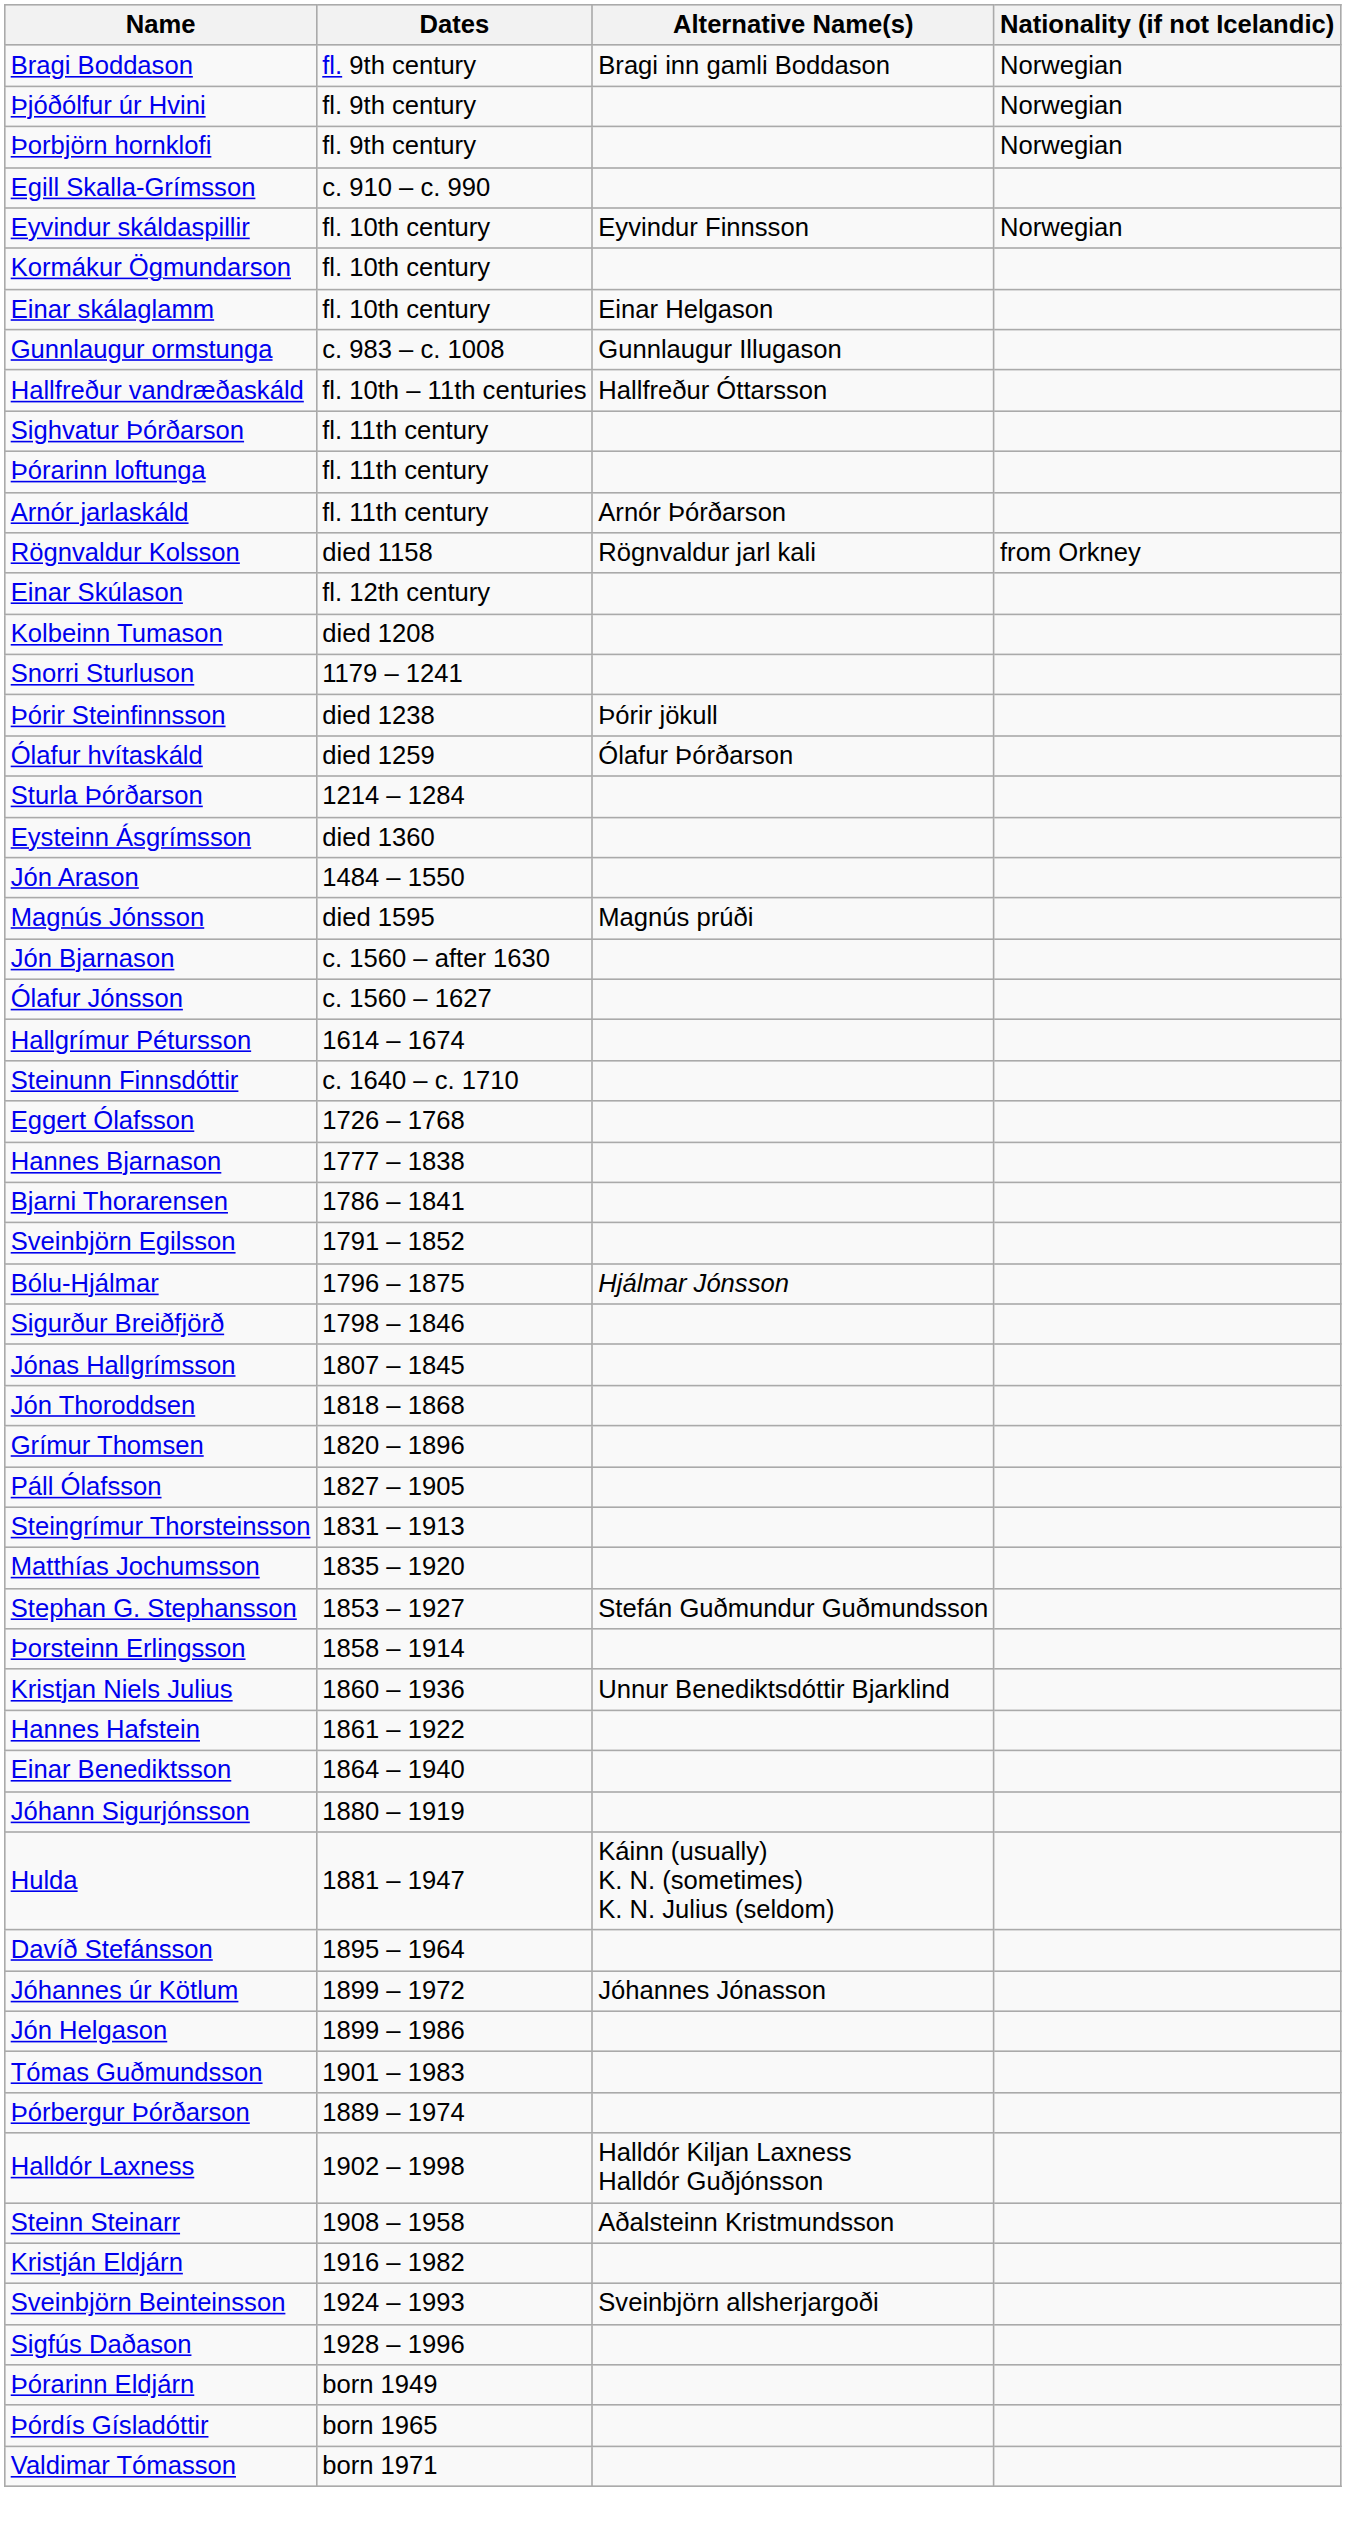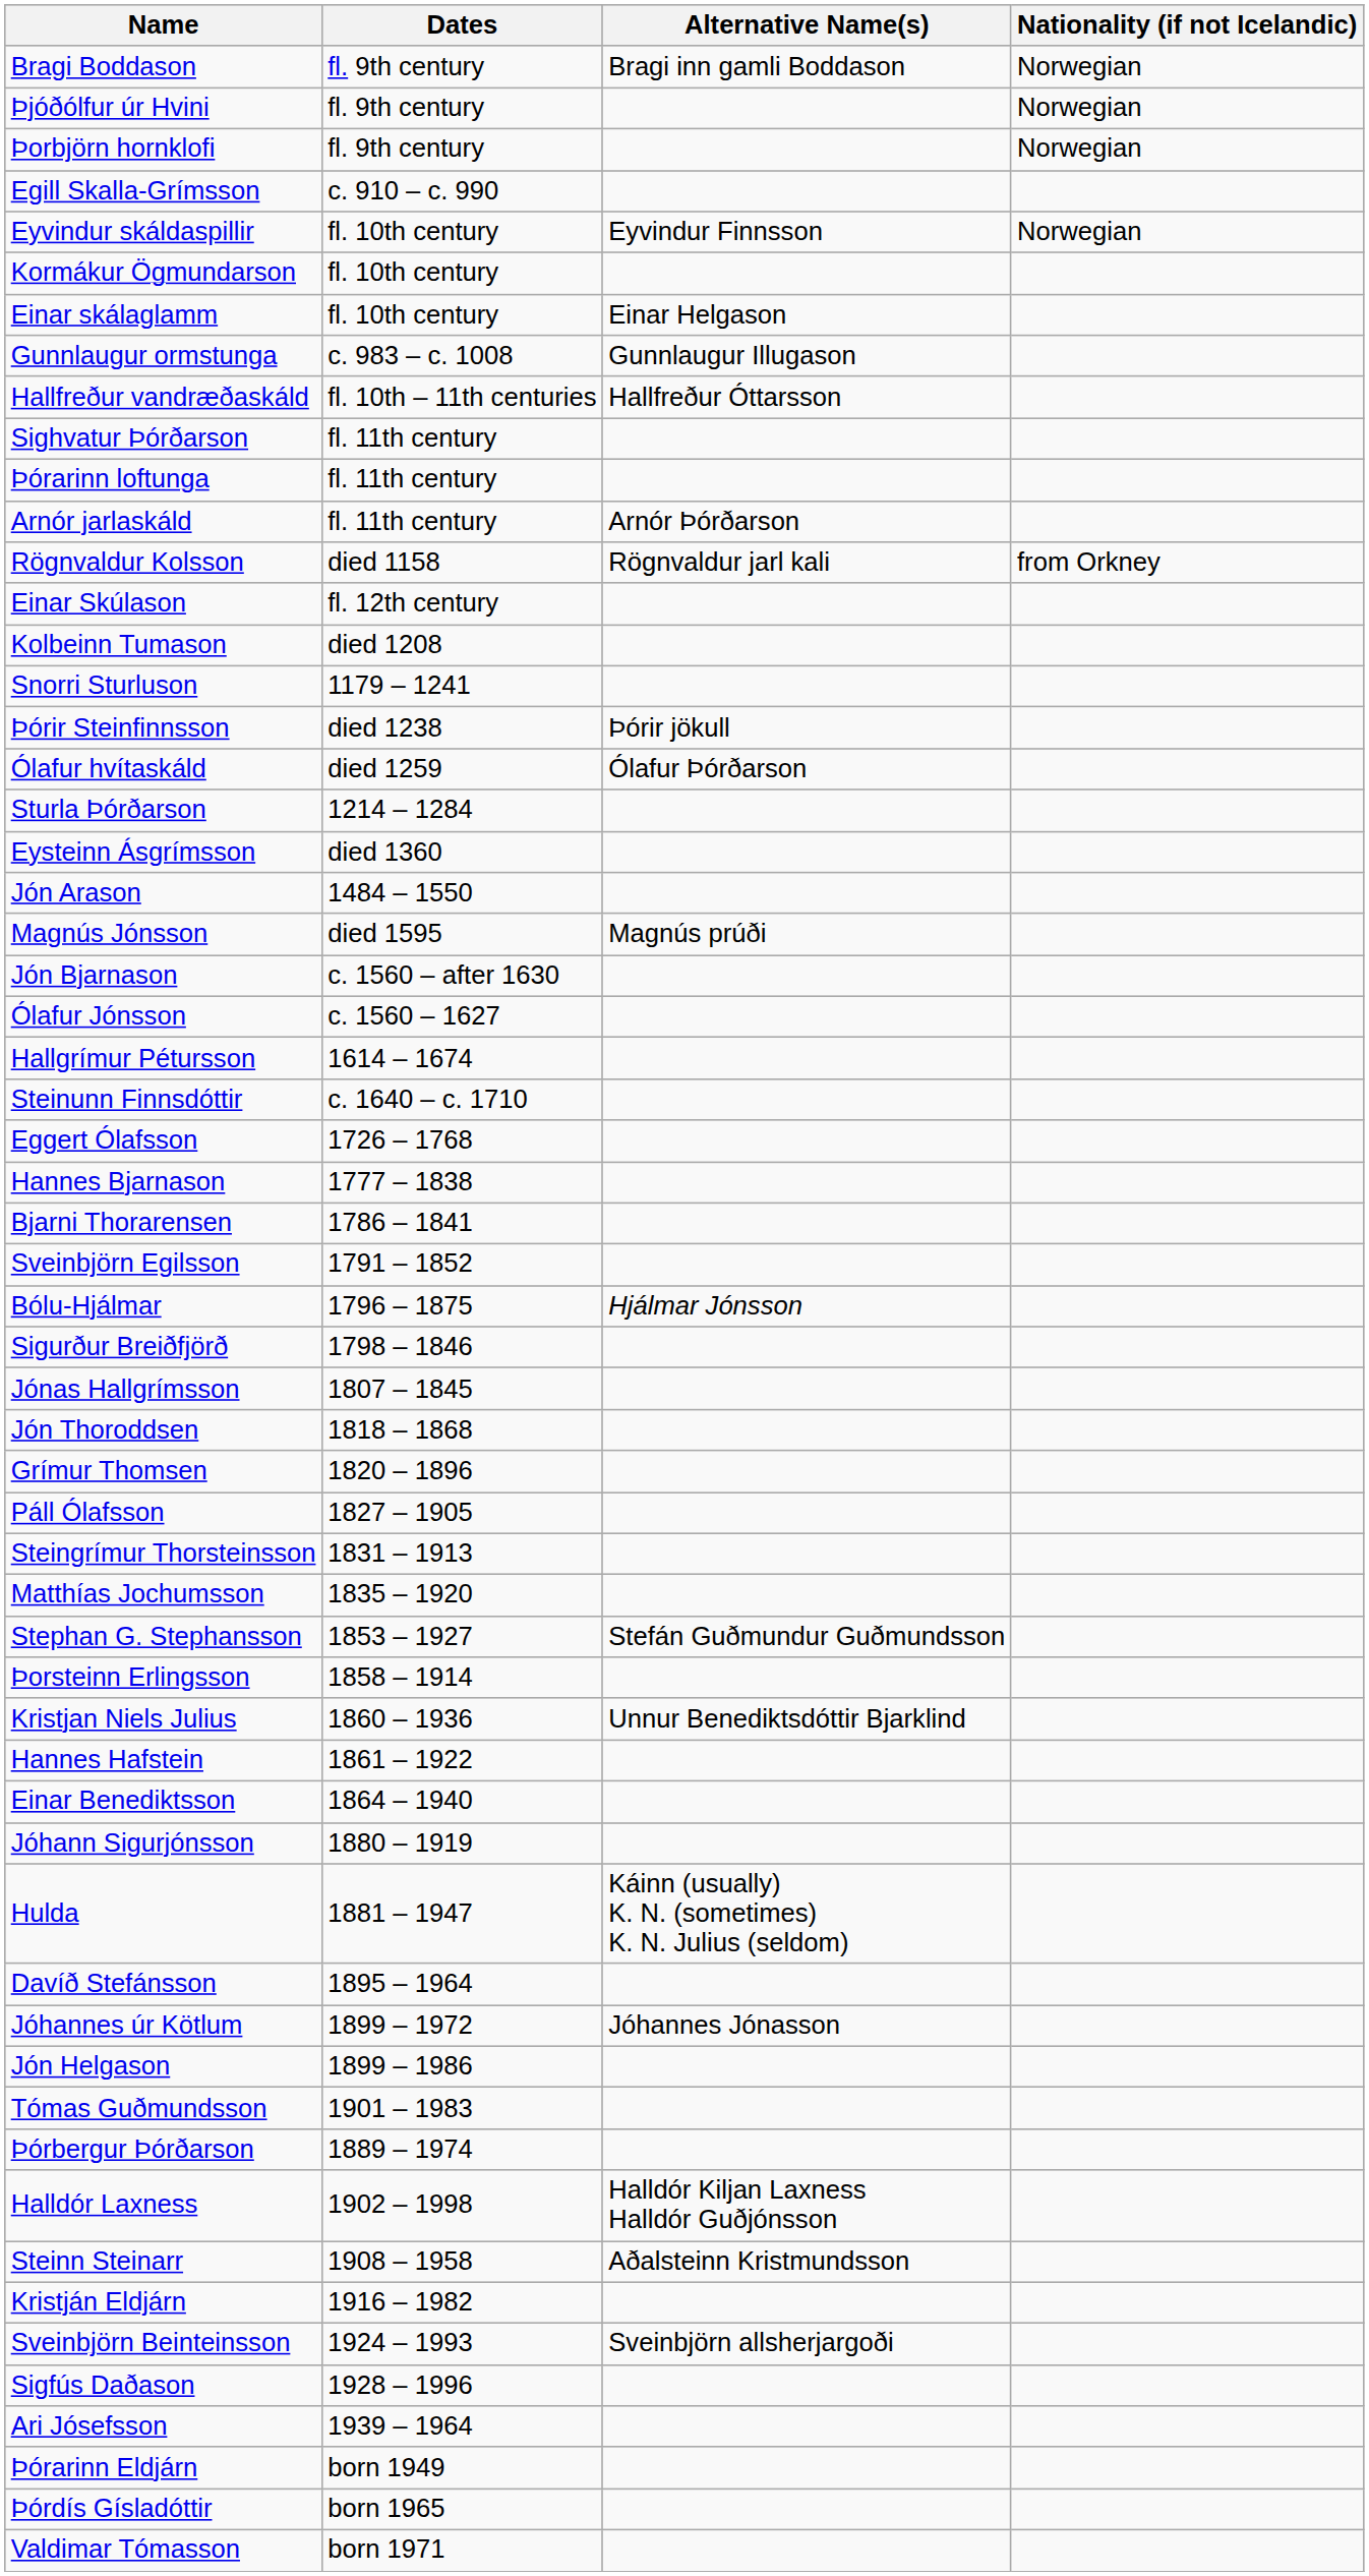 <table class="wikitable">
 <tr>
 <th>Name</th>
 <th>Dates</th>
 <th>Alternative Name(s)</th>
 <th>Nationality (if not Icelandic)</th>
 </tr>
 <tr>
 <td><a href='#'>Bragi Boddason</a></td>
 <td><a href='#'>fl.</a> 9th century</td>
 <td>Bragi inn gamli Boddason</td>
 <td>Norwegian</td>
 </tr>
 <tr>
 <td><a href='#'>Þjóðólfur úr Hvini</a></td>
 <td>fl. 9th century</td>
 <td></td>
 <td>Norwegian</td>
 </tr>
 <tr>
 <td><a href='#'>Þorbjörn hornklofi</a></td>
 <td>fl. 9th century</td>
 <td></td>
 <td>Norwegian</td>
 </tr>
 <tr>
 <td><a href='#'>Egill Skalla-Grímsson</a></td>
 <td>c. 910 – c. 990</td>
 <td></td>
 <td></td>
 </tr>
 <tr>
 <td><a href='#'>Eyvindur skáldaspillir</a></td>
 <td>fl. 10th century</td>
 <td>Eyvindur Finnsson</td>
 <td>Norwegian</td>
 </tr>
 <tr>
 <td><a href='#'>Kormákur Ögmundarson</a></td>
 <td>fl. 10th century</td>
 <td></td>
 <td></td>
 </tr>
 <tr>
 <td><a href='#'>Einar skálaglamm</a></td>
 <td>fl. 10th century</td>
 <td>Einar Helgason</td>
 <td></td>
 </tr>
 <tr>
 <td><a href='#'>Gunnlaugur ormstunga</a></td>
 <td>c. 983 – c. 1008</td>
 <td>Gunnlaugur Illugason</td>
 <td></td>
 </tr>
 <tr>
 <td><a href='#'>Hallfreður vandræðaskáld</a></td>
 <td>fl. 10th – 11th centuries</td>
 <td>Hallfreður Óttarsson</td>
 <td></td>
 </tr>
 <tr>
 <td><a href='#'>Sighvatur Þórðarson</a></td>
 <td>fl. 11th century</td>
 <td></td>
 <td></td>
 </tr>
 <tr>
 <td><a href='#'>Þórarinn loftunga</a></td>
 <td>fl. 11th century</td>
 <td></td>
 <td></td>
 </tr>
 <tr>
 <td><a href='#'>Arnór jarlaskáld</a></td>
 <td>fl. 11th century</td>
 <td>Arnór Þórðarson</td>
 <td></td>
 </tr>
 <tr>
 <td><a href='#'>Rögnvaldur Kolsson</a></td>
 <td>died 1158</td>
 <td>Rögnvaldur jarl kali</td>
 <td>from Orkney</td>
 </tr>
 <tr>
 <td><a href='#'>Einar Skúlason</a></td>
 <td>fl. 12th century</td>
 <td></td>
 <td></td>
 </tr>
 <tr>
 <td><a href='#'>Kolbeinn Tumason</a></td>
 <td>died 1208</td>
 <td></td>
 <td></td>
 </tr>
 <tr>
 <td><a href='#'>Snorri Sturluson</a></td>
 <td>1179 – 1241</td>
 <td></td>
 <td></td>
 </tr>
 <tr>
 <td><a href='#'>Þórir Steinfinnsson</a></td>
 <td>died 1238</td>
 <td>Þórir jökull</td>
 <td></td>
 </tr>
 <tr>
 <td><a href='#'>Ólafur hvítaskáld</a></td>
 <td>died 1259</td>
 <td>Ólafur Þórðarson</td>
 <td></td>
 </tr>
 <tr>
 <td><a href='#'>Sturla Þórðarson</a></td>
 <td>1214 – 1284</td>
 <td></td>
 <td></td>
 </tr>
 <tr>
 <td><a href='#'>Eysteinn Ásgrímsson</a></td>
 <td>died 1360</td>
 <td></td>
 <td></td>
 </tr>
 <tr>
 <td><a href='#'>Jón Arason</a></td>
 <td>1484 – 1550</td>
 <td></td>
 <td></td>
 </tr>
 <tr>
 <td><a href='#'>Magnús Jónsson</a></td>
 <td>died 1595</td>
 <td>Magnús prúði</td>
 <td></td>
 </tr>
 <tr>
 <td><a href='#'>Jón Bjarnason</a></td>
 <td>c. 1560 – after 1630</td>
 <td></td>
 <td></td>
 </tr>
 <tr>
 <td><a href='#'>Ólafur Jónsson</a></td>
 <td>c. 1560 – 1627</td>
 <td></td>
 <td></td>
 </tr>
 <tr>
 <td><a href='#'>Hallgrímur Pétursson</a></td>
 <td>1614 – 1674</td>
 <td></td>
 <td></td>
 </tr>
 <tr>
 <td><a href='#'>Steinunn Finnsdóttir</a></td>
 <td>c. 1640 – c. 1710</td>
 <td></td>
 <td></td>
 </tr>
 <tr>
 <td><a href='#'>Eggert Ólafsson</a></td>
 <td>1726 – 1768</td>
 <td></td>
 <td></td>
 </tr>
 <tr>
 <td><a href='#'>Hannes Bjarnason</a></td>
 <td>1777 – 1838</td>
 <td></td>
 <td></td>
 </tr>
 <tr>
 <td><a href='#'>Bjarni Thorarensen</a></td>
 <td>1786 – 1841</td>
 <td></td>
 <td></td>
 </tr>
 <tr>
 <td><a href='#'>Sveinbjörn Egilsson</a></td>
 <td>1791 – 1852</td>
 <td></td>
 <td></td>
 </tr>
 <tr>
 <td><a href='#'>Bólu-Hjálmar</a></td>
 <td>1796 – 1875</td>
 <td><em>Hjálmar Jónsson</em></td>
 <td></td>
 </tr>
 <tr>
 <td><a href='#'>Sigurður Breiðfjörð</a></td>
 <td>1798 – 1846</td>
 <td></td>
 <td></td>
 </tr>
 <tr>
 <td><a href='#'>Jónas Hallgrímsson</a></td>
 <td>1807 – 1845</td>
 <td></td>
 <td></td>
 </tr>
 <tr>
 <td><a href='#'>Jón Thoroddsen</a></td>
 <td>1818 – 1868</td>
 <td></td>
 <td></td>
 </tr>
 <tr>
 <td><a href='#'>Grímur Thomsen</a></td>
 <td>1820 – 1896</td>
 <td></td>
 <td></td>
 </tr>
 <tr>
 <td><a href='#'>Páll Ólafsson</a></td>
 <td>1827 – 1905</td>
 <td></td>
 <td></td>
 </tr>
 <tr>
 <td><a href='#'>Steingrímur Thorsteinsson</a></td>
 <td>1831 – 1913</td>
 <td></td>
 <td></td>
 </tr>
 <tr>
 <td><a href='#'>Matthías Jochumsson</a></td>
 <td>1835 – 1920</td>
 <td></td>
 <td></td>
 </tr>
 <tr>
 <td><a href='#'>Stephan G. Stephansson</a></td>
 <td>1853 – 1927</td>
 <td>Stefán Guðmundur Guðmundsson</td>
 <td></td>
 </tr>
 <tr>
 <td><a href='#'>Þorsteinn Erlingsson</a></td>
 <td>1858 – 1914</td>
 <td></td>
 <td></td>
 </tr>
 <tr>
 <td><a href='#'>Kristjan Niels Julius</a></td>
 <td>1860 – 1936</td>
 <td>Unnur Benediktsdóttir Bjarklind</td>
 <td></td>
 </tr>
 <tr>
 <td><a href='#'>Hannes Hafstein</a></td>
 <td>1861 – 1922</td>
 <td></td>
 <td></td>
 </tr>
 <tr>
 <td><a href='#'>Einar Benediktsson</a></td>
 <td>1864 – 1940</td>
 <td></td>
 <td></td>
 </tr>
 <tr>
 <td><a href='#'>Jóhann Sigurjónsson</a></td>
 <td>1880 – 1919</td>
 <td></td>
 <td></td>
 </tr>
 <tr>
 <td><a href='#'>Hulda</a></td>
 <td>1881 – 1947</td>
 <td>Káinn (usually)<br>K. N. (sometimes)<br>K. N. Julius (seldom)</td>
 <td></td>
 </tr>
 <tr>
 <td><a href='#'>Davíð Stefánsson</a></td>
 <td>1895 – 1964</td>
 <td></td>
 <td></td>
 </tr>
 <tr>
 <td><a href='#'>Jóhannes úr Kötlum</a></td>
 <td>1899 – 1972</td>
 <td>Jóhannes Jónasson</td>
 <td></td>
 </tr>
 <tr>
 <td><a href='#'>Jón Helgason</a></td>
 <td>1899 – 1986</td>
 <td></td>
 <td></td>
 </tr>
 <tr>
 <td><a href='#'>Tómas Guðmundsson</a></td>
 <td>1901 – 1983</td>
 <td></td>
 <td></td>
 </tr>
 <tr>
 <td><a href='#'>Þórbergur Þórðarson</a></td>
 <td>1889 – 1974</td>
 <td></td>
 <td></td>
 </tr>
 <tr>
 <td><a href='#'>Halldór Laxness</a></td>
 <td>1902 – 1998</td>
 <td>Halldór Kiljan Laxness<br>Halldór Guðjónsson</td>
 <td></td>
 </tr>
 <tr>
 <td><a href='#'>Steinn Steinarr</a></td>
 <td>1908 – 1958</td>
 <td>Aðalsteinn Kristmundsson</td>
 <td></td>
 </tr>
 <tr>
 <td><a href='#'>Kristján Eldjárn</a></td>
 <td>1916 – 1982</td>
 <td></td>
 <td></td>
 </tr>
 <tr>
 <td><a href='#'>Sveinbjörn Beinteinsson</a></td>
 <td>1924 – 1993</td>
 <td>Sveinbjörn allsherjargoði</td>
 <td></td>
 </tr>
 <tr>
 <td><a href='#'>Sigfús Daðason</a></td>
 <td>1928 – 1996</td>
 <td></td>
 <td></td>
 </tr>
 <tr>
+<td><a href='#'>Ari Jósefsson</a></td>
+<td>1939 – 1964</td>
+<td></td>
+<td></td>
+</tr>
+<tr>
 <td><a href='#'>Þórarinn Eldjárn</a></td>
 <td>born 1949</td>
 <td></td>
 <td></td>
 </tr>
 <tr>
 <td><a href='#'>Þórdís Gísladóttir</a></td>
 <td>born 1965</td>
 <td></td>
 <td></td>
 </tr>
 <tr>
 <td><a href='#'>Valdimar Tómasson</a></td>
 <td>born 1971</td>
 <td></td>
 <td></td>
 </tr>
 <tr>
 </tr>
 </table>
